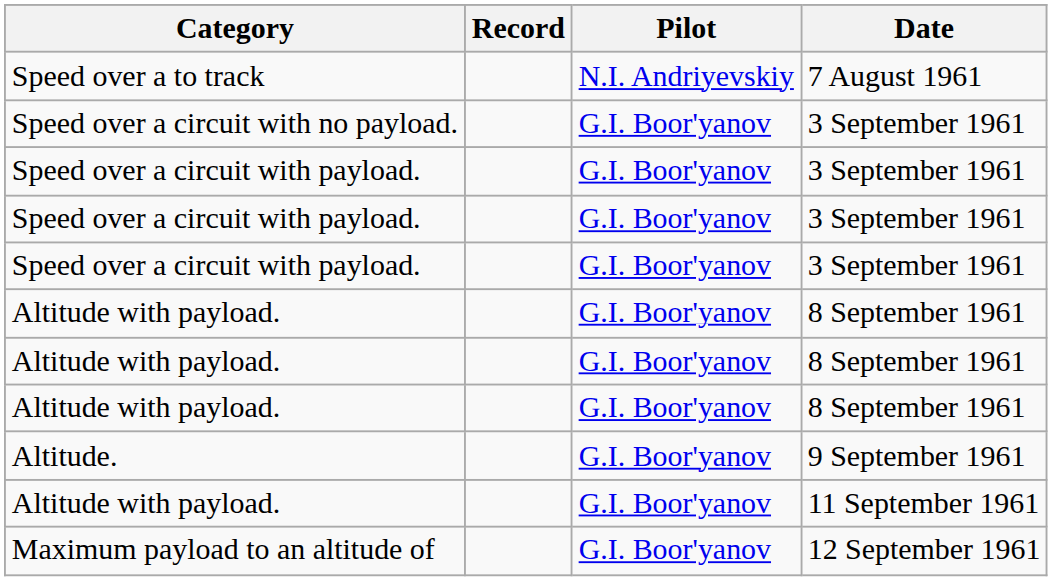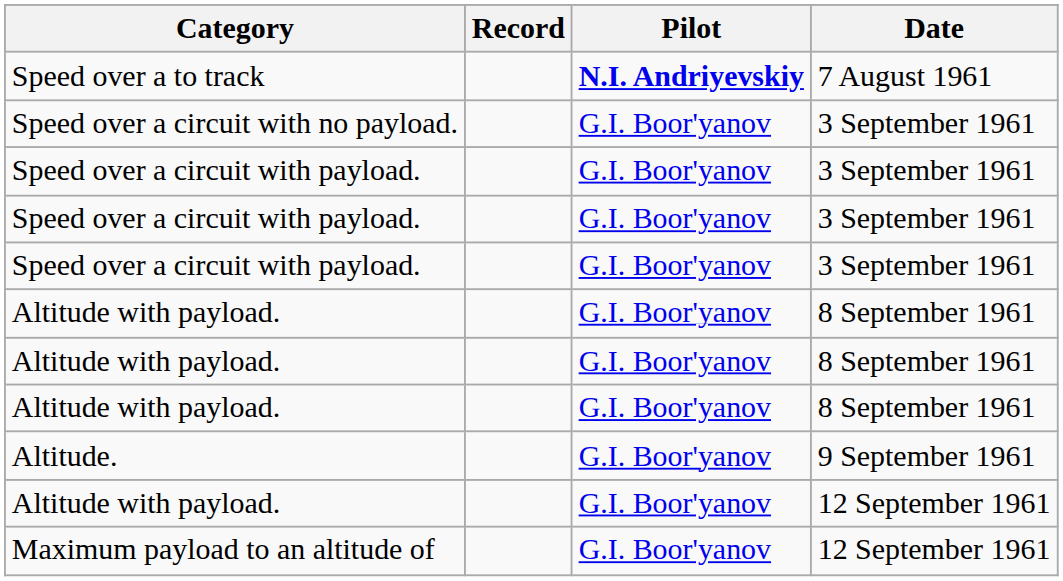 <table class="wikitable">
 <tr>
 <th>Category</th>
 <th>Record</th>
 <th>Pilot</th>
 <th>Date</th>
 </tr>
 <tr>
 <td>Speed over a  to  track</td>
 <td></td>
-<td><a href='#'>N.I. Andriyevskiy</a></td>
+<td><strong><a href='#'>N.I. Andriyevskiy</a></strong></td>
 <td>7 August 1961</td>
 </tr>
 <tr>
 <td>Speed over a  circuit with no payload.</td>
 <td></td>
 <td><a href='#'>G.I. Boor'yanov</a></td>
 <td>3 September 1961</td>
 </tr>
 <tr>
 <td>Speed over a  circuit with  payload.</td>
 <td></td>
 <td><a href='#'>G.I. Boor'yanov</a></td>
 <td>3 September 1961</td>
 </tr>
 <tr>
 <td>Speed over a  circuit with  payload.</td>
 <td></td>
 <td><a href='#'>G.I. Boor'yanov</a></td>
 <td>3 September 1961</td>
 </tr>
 <tr>
 <td>Speed over a  circuit with  payload.</td>
 <td></td>
 <td><a href='#'>G.I. Boor'yanov</a></td>
 <td>3 September 1961</td>
 </tr>
 <tr>
 <td>Altitude with  payload.</td>
 <td></td>
 <td><a href='#'>G.I. Boor'yanov</a></td>
 <td>8 September 1961</td>
 </tr>
 <tr>
 <td>Altitude with  payload.</td>
 <td></td>
 <td><a href='#'>G.I. Boor'yanov</a></td>
 <td>8 September 1961</td>
 </tr>
 <tr>
 <td>Altitude with  payload.</td>
 <td></td>
 <td><a href='#'>G.I. Boor'yanov</a></td>
 <td>8 September 1961</td>
 </tr>
 <tr>
 <td>Altitude.</td>
 <td></td>
 <td><a href='#'>G.I. Boor'yanov</a></td>
 <td>9 September 1961</td>
 </tr>
 <tr>
 <td>Altitude with  payload.</td>
 <td></td>
 <td><a href='#'>G.I. Boor'yanov</a></td>
-<td>11 September 1961</td>
+<td>12 September 1961</td>
 </tr>
 <tr>
 <td>Maximum payload to an altitude of </td>
 <td></td>
 <td><a href='#'>G.I. Boor'yanov</a></td>
 <td>12 September 1961</td>
 </tr>
 </table>
